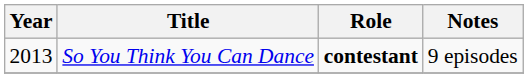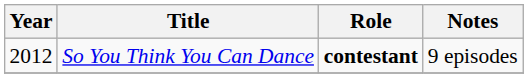 <table class = "wikitable sortable">
 <tr>
 <th>Year</th>
 <th>Title</th>
 <th>Role</th>
 <th class = "unsortable">Notes</th>
 </tr>
 <tr>
-<td>2013</td>
+<td>2012</td>
 <td><em><a href='#'>So You Think You Can Dance</a></em></td>
 <td><strong>contestant</strong></td>
 <td>9 episodes</td>
 </tr>
 <tr>
 </tr>
 </table>
